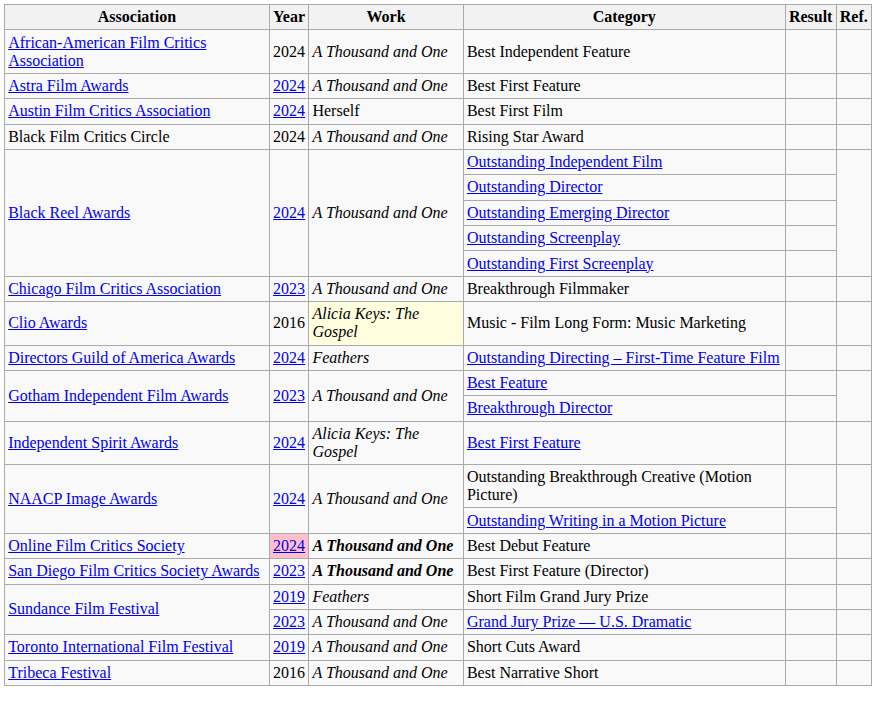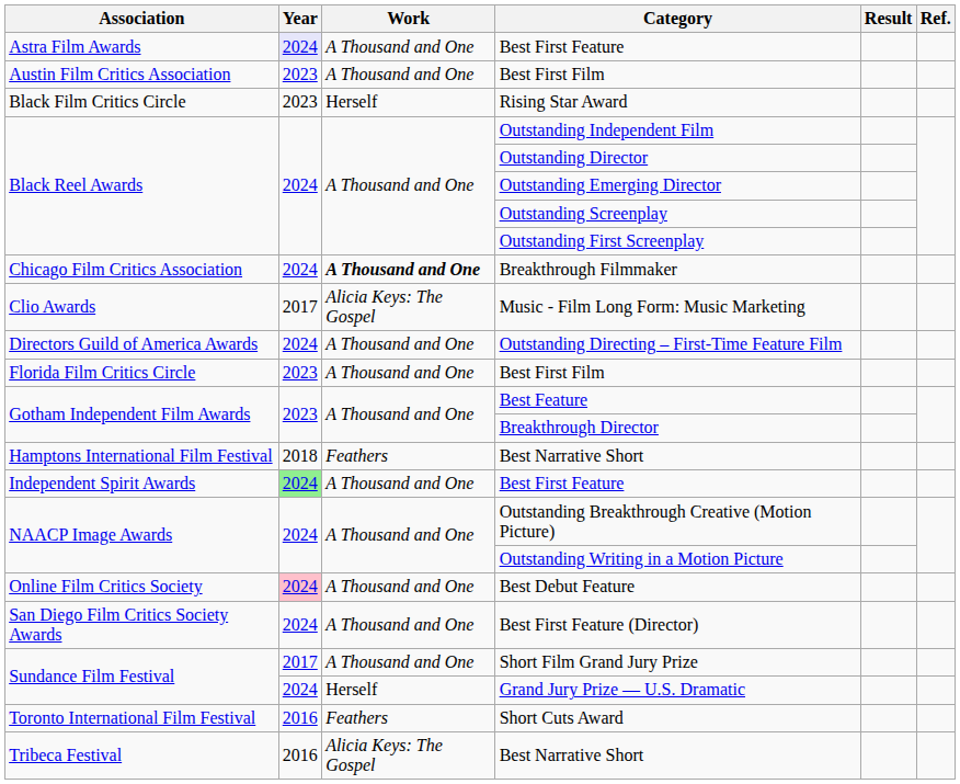 <table class="wikitable">
 <tr>
 <th>Association</th>
 <th>Year</th>
 <th>Work</th>
 <th>Category</th>
 <th>Result</th>
 <th>Ref.</th>
 </tr>
 <tr>
-<td scope="row"><a href='#'>African-American Film Critics Association</a></td>
-<td>2024</td>
-<td><em>A Thousand and One</em></td>
-<td>Best Independent Feature</td>
-<td></td>
-<td></td>
-</tr>
-<tr>
 <td scope="row"><a href='#'>Astra Film Awards</a></td>
-<td><a href='#'>2024</a></td>
+<td style="background: lavender;"><a href='#'>2024</a></td>
 <td><em>A Thousand and One</em></td>
 <td>Best First Feature</td>
 <td></td>
 <td></td>
 </tr>
 <tr>
 <td scope="row"><a href='#'>Austin Film Critics Association</a></td>
-<td><a href='#'>2024</a></td>
-<td>Herself</td>
+<td><a href='#'>2023</a></td>
+<td><em>A Thousand and One</em></td>
 <td>Best First Film</td>
 <td></td>
 <td></td>
 </tr>
 <tr>
 <td scope="row">Black Film Critics Circle</td>
-<td>2024</td>
-<td><em>A Thousand and One</em></td>
+<td>2023</td>
+<td>Herself</td>
 <td>Rising Star Award</td>
 <td></td>
 <td></td>
 </tr>
 <tr>
 <td rowspan="5" scope="row"><a href='#'>Black Reel Awards</a></td>
 <td rowspan="5"><a href='#'>2024</a></td>
 <td rowspan=5><em>A Thousand and One</em></td>
 <td><a href='#'>Outstanding Independent Film</a></td>
 <td></td>
 <td rowspan=5></td>
 </tr>
 <tr>
 <td><a href='#'>Outstanding Director</a></td>
 <td></td>
 </tr>
 <tr>
 <td><a href='#'>Outstanding Emerging Director</a></td>
 <td></td>
 </tr>
 <tr>
 <td><a href='#'>Outstanding Screenplay</a></td>
 <td></td>
 </tr>
 <tr>
 <td><a href='#'>Outstanding First Screenplay</a></td>
 <td></td>
 </tr>
 <tr>
 <td scope="row"><a href='#'>Chicago Film Critics Association</a></td>
-<td><a href='#'>2023</a></td>
-<td><em>A Thousand and One</em></td>
+<td><a href='#'>2024</a></td>
+<td><strong><em>A Thousand and One</em></strong></td>
 <td>Breakthrough Filmmaker</td>
 <td></td>
 <td></td>
 </tr>
 <tr>
 <td scope="row"><a href='#'>Clio Awards</a></td>
-<td>2016</td>
-<td style="background: lightyellow;"><em>Alicia Keys: The Gospel</em></td>
+<td>2017</td>
+<td><em>Alicia Keys: The Gospel</em></td>
 <td>Music - Film Long Form: Music Marketing</td>
 <td></td>
 <td></td>
 </tr>
 <tr>
 <td scope="row"><a href='#'>Directors Guild of America Awards</a></td>
 <td><a href='#'>2024</a></td>
-<td><em>Feathers</em></td>
+<td><em>A Thousand and One</em></td>
 <td><a href='#'>Outstanding Directing – First-Time Feature Film</a></td>
+<td></td>
+<td></td>
+</tr>
+<tr>
+<td scope="row"><a href='#'>Florida Film Critics Circle</a></td>
+<td><a href='#'>2023</a></td>
+<td><em>A Thousand and One</em></td>
+<td>Best First Film</td>
 <td></td>
 <td></td>
 </tr>
 <tr>
 <td rowspan="2" scope="row"><a href='#'>Gotham Independent Film Awards</a></td>
 <td rowspan="2"><a href='#'>2023</a></td>
 <td rowspan=2><em>A Thousand and One</em></td>
 <td><a href='#'>Best Feature</a></td>
 <td></td>
 <td rowspan=2></td>
 </tr>
 <tr>
 <td><a href='#'>Breakthrough Director</a></td>
 <td></td>
 </tr>
 <tr>
+<td scope="row"><a href='#'>Hamptons International Film Festival</a></td>
+<td>2018</td>
+<td><em>Feathers</em></td>
+<td>Best Narrative Short</td>
+<td></td>
+<td></td>
+</tr>
+<tr>
 <td scope="row"><a href='#'>Independent Spirit Awards</a></td>
-<td><a href='#'>2024</a></td>
-<td><em>Alicia Keys: The Gospel</em></td>
+<td style="background: lightgreen;"><a href='#'>2024</a></td>
+<td><em>A Thousand and One</em></td>
 <td><a href='#'>Best First Feature</a></td>
 <td></td>
 <td></td>
 </tr>
 <tr>
 <td rowspan="2" scope="row"><a href='#'>NAACP Image Awards</a></td>
 <td rowspan="2"><a href='#'>2024</a></td>
 <td rowspan=2><em>A Thousand and One</em></td>
 <td>Outstanding Breakthrough Creative (Motion Picture)</td>
 <td></td>
 <td rowspan=2></td>
 </tr>
 <tr>
 <td><a href='#'>Outstanding Writing in a Motion Picture</a></td>
 <td></td>
 </tr>
 <tr>
 <td scope="row"><a href='#'>Online Film Critics Society</a></td>
 <td style="background: pink;"><a href='#'>2024</a></td>
-<td><strong><em>A Thousand and One</em></strong></td>
+<td><em>A Thousand and One</em></td>
 <td>Best Debut Feature</td>
 <td></td>
 <td></td>
 </tr>
 <tr>
 <td scope="row"><a href='#'>San Diego Film Critics Society Awards</a></td>
-<td><a href='#'>2023</a></td>
-<td><strong><em>A Thousand and One</em></strong></td>
+<td><a href='#'>2024</a></td>
+<td><em>A Thousand and One</em></td>
 <td>Best First Feature (Director)</td>
 <td></td>
 <td></td>
 </tr>
 <tr>
 <td rowspan="2" scope="row"><a href='#'>Sundance Film Festival</a></td>
-<td><a href='#'>2019</a></td>
-<td><em>Feathers</em></td>
+<td><a href='#'>2017</a></td>
+<td><em>A Thousand and One</em></td>
 <td>Short Film Grand Jury Prize</td>
 <td></td>
 <td></td>
 </tr>
 <tr>
-<td><a href='#'>2023</a></td>
-<td><em>A Thousand and One</em></td>
+<td><a href='#'>2024</a></td>
+<td>Herself</td>
 <td><a href='#'>Grand Jury Prize — U.S. Dramatic</a></td>
 <td></td>
 <td></td>
 </tr>
 <tr>
 <td scope="row"><a href='#'>Toronto International Film Festival</a></td>
-<td><a href='#'>2019</a></td>
-<td><em>A Thousand and One</em></td>
+<td><a href='#'>2016</a></td>
+<td><em>Feathers</em></td>
 <td>Short Cuts Award</td>
 <td></td>
 <td></td>
 </tr>
 <tr>
 <td scope="row"><a href='#'>Tribeca Festival</a></td>
 <td>2016</td>
-<td><em>A Thousand and One</em></td>
+<td><em>Alicia Keys: The Gospel</em></td>
 <td>Best Narrative Short</td>
 <td></td>
 <td></td>
 </tr>
 <tr>
 </tr>
 </table>
